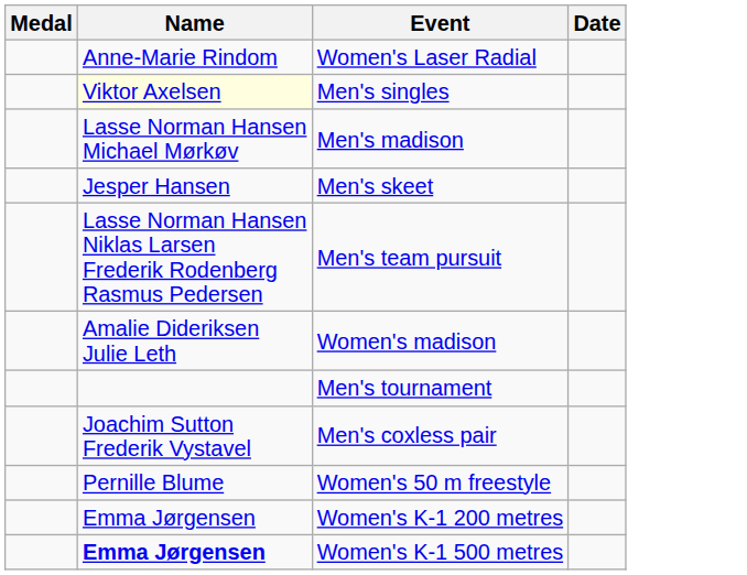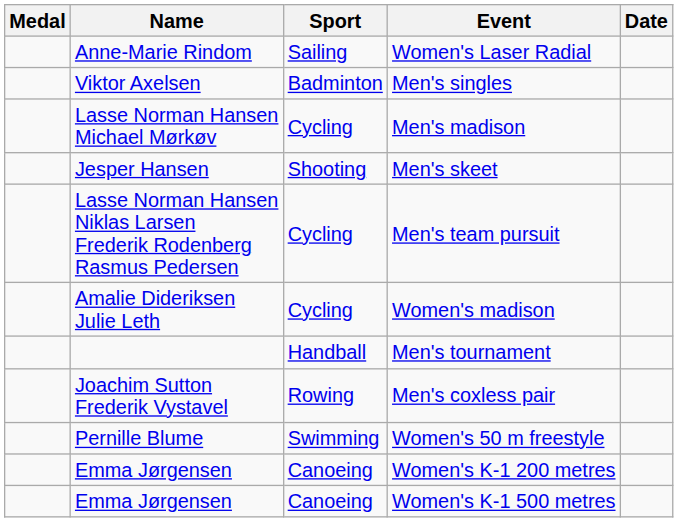 <table class="wikitable sortable" style="font-size: 95%;">
 <tr>
 <th>Medal</th>
 <th>Name</th>
+<th>Sport</th>
 <th>Event</th>
 <th>Date</th>
 </tr>
 <tr>
 <td></td>
 <td><a href='#'>Anne-Marie Rindom</a></td>
+<td><a href='#'>Sailing</a></td>
 <td><a href='#'>Women's Laser Radial</a></td>
 <td></td>
 </tr>
 <tr>
 <td></td>
-<td style="background: lightyellow;"><a href='#'>Viktor Axelsen</a></td>
+<td><a href='#'>Viktor Axelsen</a></td>
+<td><a href='#'>Badminton</a></td>
 <td><a href='#'>Men's singles</a></td>
 <td></td>
 </tr>
 <tr>
 <td></td>
 <td><a href='#'>Lasse Norman Hansen</a> <br> <a href='#'>Michael Mørkøv</a></td>
+<td><a href='#'>Cycling</a></td>
 <td><a href='#'>Men's madison</a></td>
 <td></td>
 </tr>
 <tr>
 <td></td>
 <td><a href='#'>Jesper Hansen</a></td>
+<td><a href='#'>Shooting</a></td>
 <td><a href='#'>Men's skeet</a></td>
 <td></td>
 </tr>
 <tr>
 <td></td>
 <td><a href='#'>Lasse Norman Hansen</a> <br> <a href='#'>Niklas Larsen</a><br><a href='#'>Frederik Rodenberg</a><br><a href='#'>Rasmus Pedersen</a></td>
+<td><a href='#'>Cycling</a></td>
 <td><a href='#'>Men's team pursuit</a></td>
 <td></td>
 </tr>
 <tr>
 <td></td>
 <td><a href='#'>Amalie Dideriksen</a> <br> <a href='#'>Julie Leth</a></td>
+<td><a href='#'>Cycling</a></td>
 <td><a href='#'>Women's madison</a></td>
 <td></td>
 </tr>
 <tr>
 <td></td>
 <td><br></td>
+<td><a href='#'>Handball</a></td>
 <td><a href='#'>Men's tournament</a></td>
 <td></td>
 </tr>
 <tr>
 <td></td>
 <td><a href='#'>Joachim Sutton</a><br><a href='#'>Frederik Vystavel</a></td>
+<td><a href='#'>Rowing</a></td>
 <td><a href='#'>Men's coxless pair</a></td>
 <td></td>
 </tr>
 <tr>
 <td></td>
 <td><a href='#'>Pernille Blume</a></td>
+<td><a href='#'>Swimming</a></td>
 <td><a href='#'>Women's 50 m freestyle</a></td>
 <td></td>
 </tr>
 <tr>
 <td></td>
 <td><a href='#'>Emma Jørgensen</a></td>
+<td><a href='#'>Canoeing</a></td>
 <td><a href='#'>Women's K-1 200 metres</a></td>
 <td></td>
 </tr>
 <tr>
 <td></td>
-<td><strong><a href='#'>Emma Jørgensen</a></strong></td>
+<td><a href='#'>Emma Jørgensen</a></td>
+<td><a href='#'>Canoeing</a></td>
 <td><a href='#'>Women's K-1 500 metres</a></td>
 <td></td>
 </tr>
 </table>
